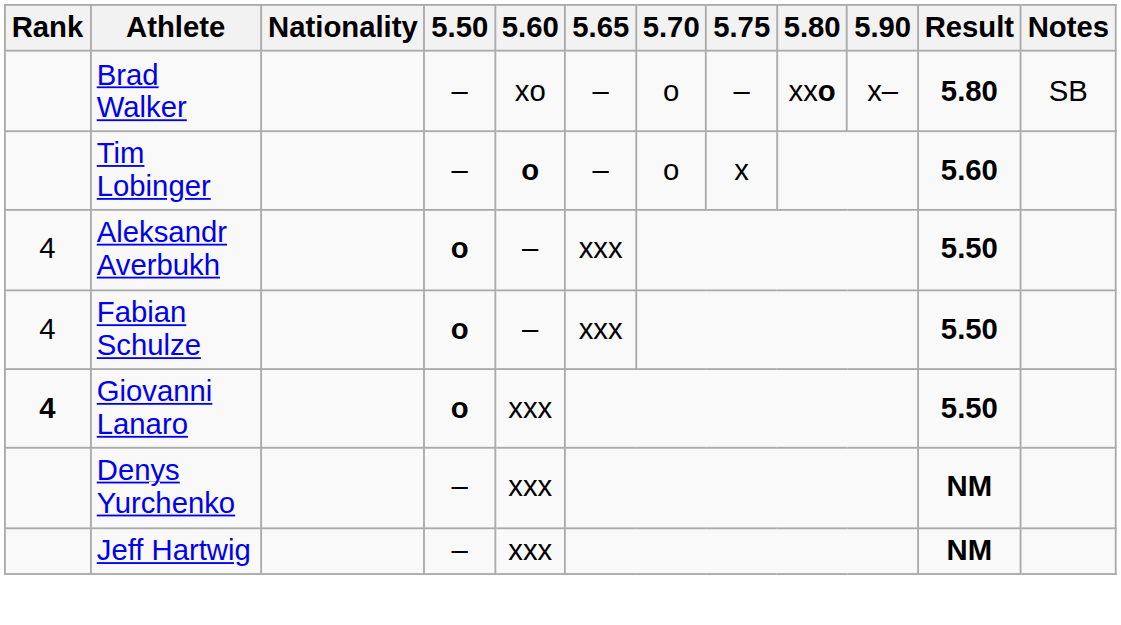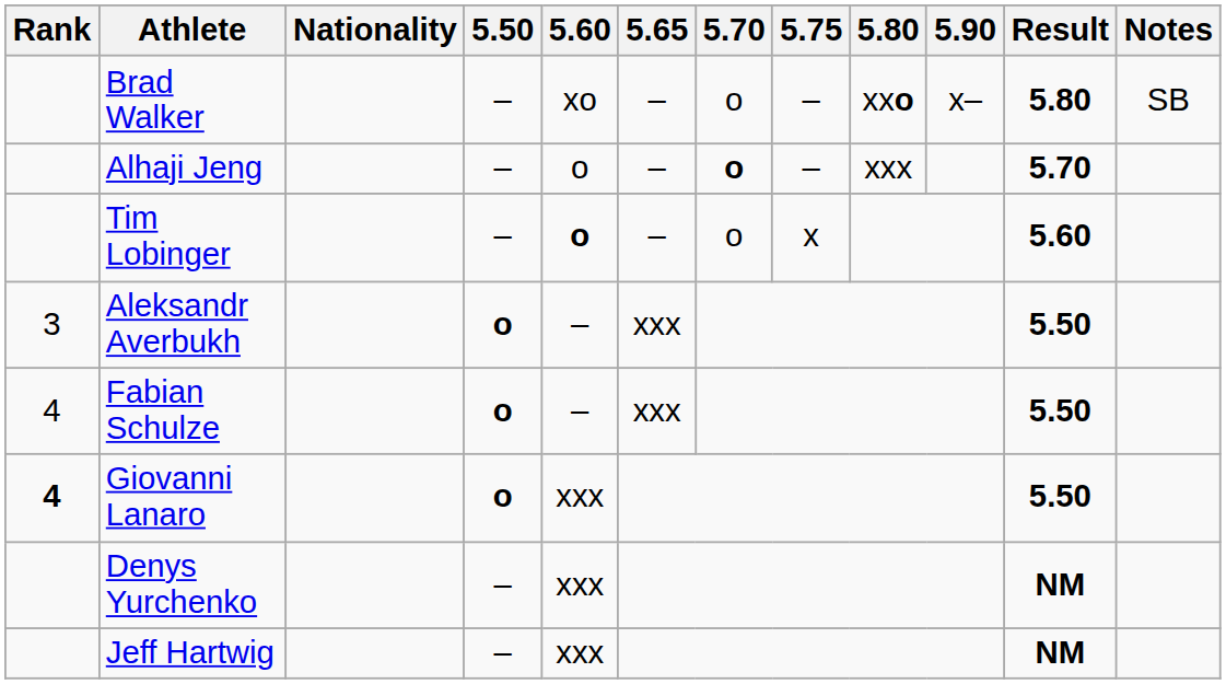 <table class="wikitable" style="text-align:center">
 <tr>
 <th>Rank</th>
 <th>Athlete</th>
 <th>Nationality</th>
 <th>5.50</th>
 <th>5.60</th>
 <th>5.65</th>
 <th>5.70</th>
 <th>5.75</th>
 <th>5.80</th>
 <th>5.90</th>
 <th>Result</th>
 <th>Notes</th>
 </tr>
 <tr>
 <td></td>
 <td align="left"><a href='#'>Brad Walker</a></td>
 <td align=left></td>
 <td>–</td>
 <td>xo</td>
 <td>–</td>
 <td>o</td>
 <td>–</td>
 <td>xx<strong>o</strong></td>
 <td>x–</td>
 <td><strong>5.80</strong></td>
 <td>SB</td>
 </tr>
 <tr>
 <td></td>
+<td align="left"><a href='#'>Alhaji Jeng</a></td>
+<td align=left></td>
+<td>–</td>
+<td>o</td>
+<td>–</td>
+<td><strong>o</strong></td>
+<td>–</td>
+<td>xxx</td>
+<td></td>
+<td><strong>5.70</strong></td>
+<td></td>
+</tr>
+<tr>
+<td></td>
 <td align="left"><a href='#'>Tim Lobinger</a></td>
 <td align=left></td>
 <td>–</td>
 <td><strong>o</strong></td>
 <td>–</td>
 <td>o</td>
 <td>x</td>
 <td colspan=2></td>
 <td><strong>5.60</strong></td>
 <td></td>
 </tr>
 <tr>
-<td>4</td>
+<td>3</td>
 <td align="left"><a href='#'>Aleksandr Averbukh</a></td>
 <td align=left></td>
 <td><strong>o</strong></td>
 <td>–</td>
 <td>xxx</td>
 <td colspan=4></td>
 <td><strong>5.50</strong></td>
 <td></td>
 </tr>
 <tr>
 <td>4</td>
 <td align="left"><a href='#'>Fabian Schulze</a></td>
 <td align=left></td>
 <td><strong>o</strong></td>
 <td>–</td>
 <td>xxx</td>
 <td colspan=4></td>
 <td><strong>5.50</strong></td>
 <td></td>
 </tr>
 <tr>
 <td><strong>4</strong></td>
 <td align="left"><a href='#'>Giovanni Lanaro</a></td>
 <td align=left></td>
 <td><strong>o</strong></td>
 <td>xxx</td>
 <td colspan=5></td>
 <td><strong>5.50</strong></td>
 <td></td>
 </tr>
 <tr>
 <td></td>
 <td align="left"><a href='#'>Denys Yurchenko</a></td>
 <td align=left></td>
 <td>–</td>
 <td>xxx</td>
 <td colspan=5></td>
 <td><strong>NM</strong></td>
 <td></td>
 </tr>
 <tr>
 <td></td>
 <td align="left"><a href='#'>Jeff Hartwig</a></td>
 <td align=left></td>
 <td>–</td>
 <td>xxx</td>
 <td colspan=5></td>
 <td><strong>NM</strong></td>
 <td></td>
 </tr>
 </table>
